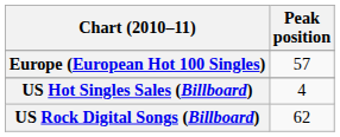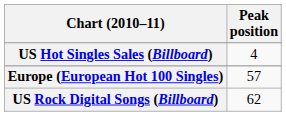 <table class="wikitable sortable plainrowheaders" style="text-align:center">
 <tr>
 <th scope="col">Chart (2010–11)</th>
 <th scope="col">Peak<br>position</th>
 </tr>
 <tr>
 </tr>
 <tr>
-<th scope="row">Europe (<a href='#'>European Hot 100 Singles</a>)</th>
-<td>57</td>
+<th scope="row">US <a href='#'>Hot Singles Sales</a> (<em><a href='#'>Billboard</a></em>)</th>
+<td>4</td>
 </tr>
 <tr>
 </tr>
 <tr>
 </tr>
 <tr>
 </tr>
 <tr>
-<th scope="row">US <a href='#'>Hot Singles Sales</a> (<em><a href='#'>Billboard</a></em>)</th>
-<td>4</td>
+<th scope="row">Europe (<a href='#'>European Hot 100 Singles</a>)</th>
+<td>57</td>
 </tr>
 <tr>
 <th scope="row">US <a href='#'>Rock Digital Songs</a> (<em><a href='#'>Billboard</a></em>)</th>
 <td>62</td>
 </tr>
 </table>
